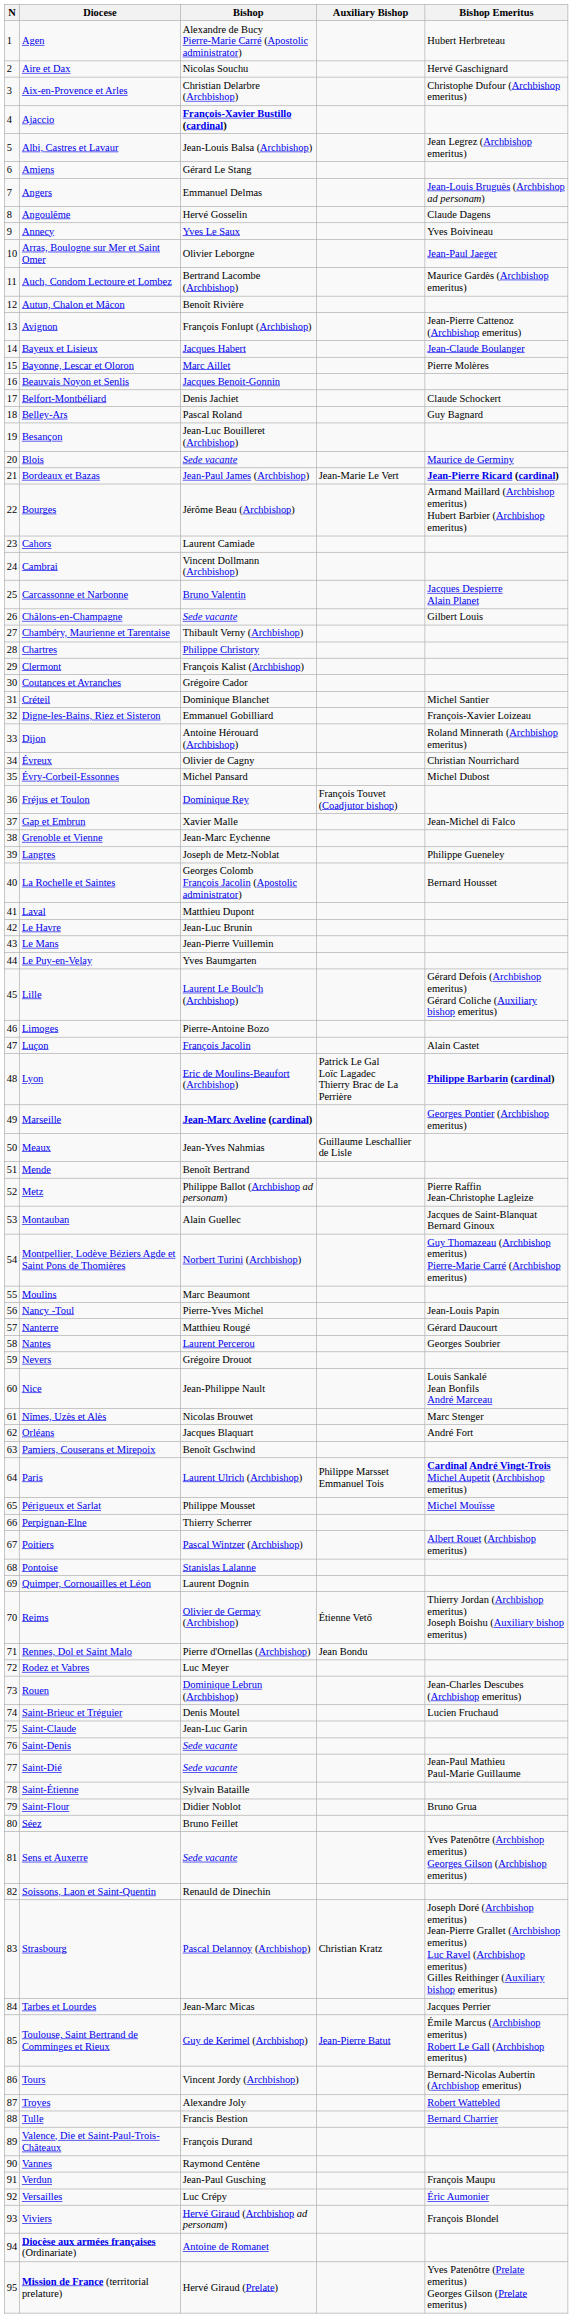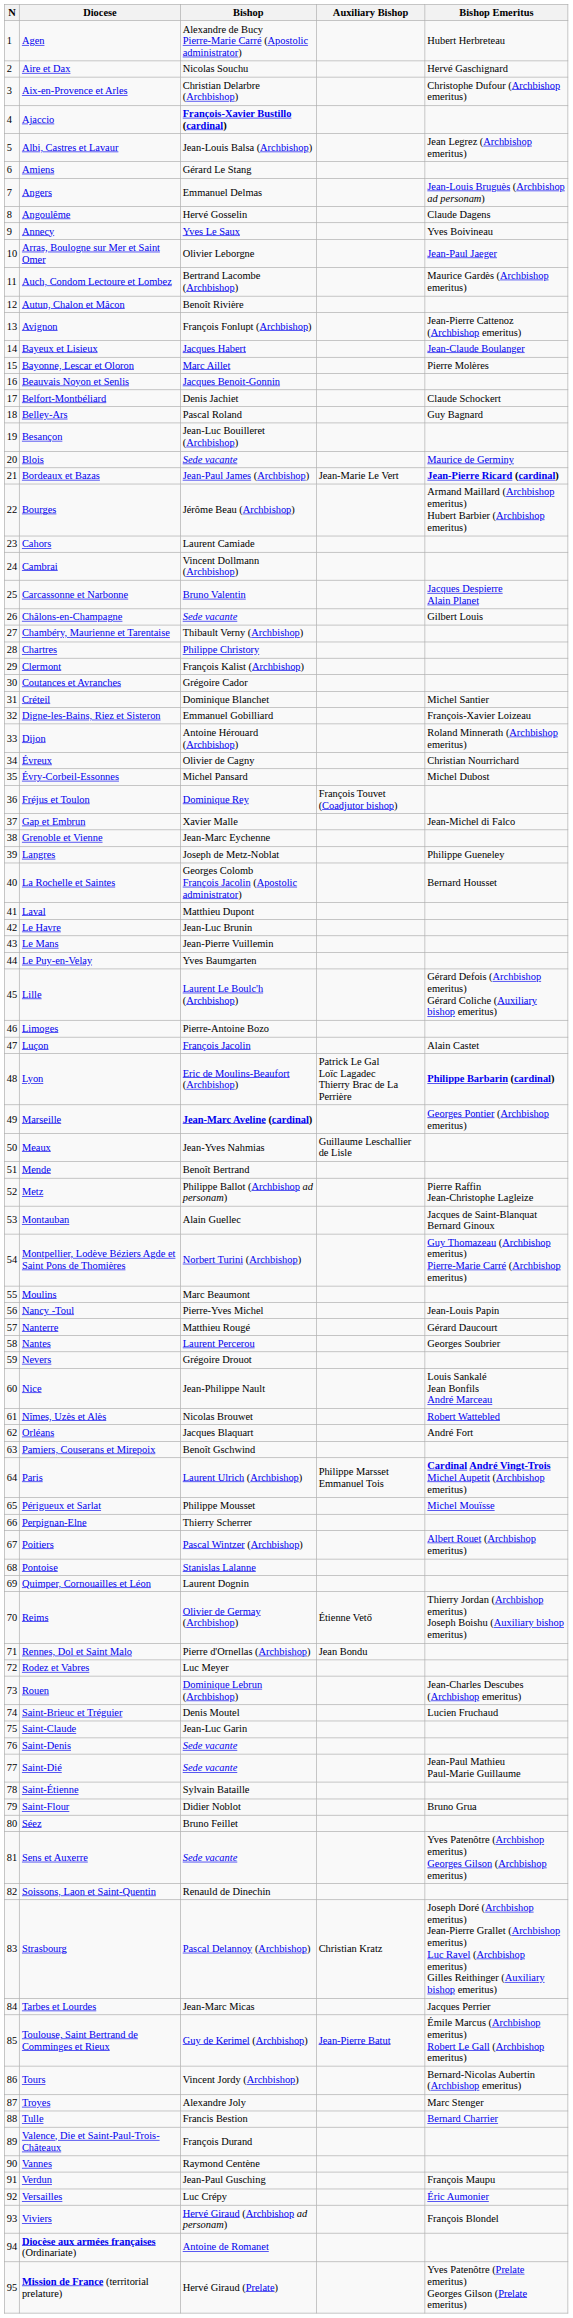 <table class="wikitable sortable mw-datatable">
 <tr>
 <th>N</th>
 <th style="width: 15em;">Diocese</th>
 <th>Bishop</th>
 <th>Auxiliary Bishop</th>
 <th>Bishop Emeritus</th>
 </tr>
 <tr>
 <td>1</td>
 <td><a href='#'>Agen</a></td>
 <td>Alexandre de Bucy<br><a href='#'>Pierre-Marie Carré</a> (<a href='#'>Apostolic administrator</a>)</td>
 <td></td>
 <td>Hubert Herbreteau</td>
 </tr>
 <tr>
 <td>2</td>
 <td><a href='#'>Aire et Dax</a></td>
 <td>Nicolas Souchu</td>
 <td></td>
 <td>Hervé Gaschignard</td>
 </tr>
 <tr>
 <td>3</td>
 <td><a href='#'>Aix-en-Provence et Arles</a></td>
 <td>Christian Delarbre (<a href='#'>Archbishop</a>)</td>
 <td></td>
 <td>Christophe Dufour (<a href='#'>Archbishop</a> emeritus)</td>
 </tr>
 <tr>
 <td>4</td>
 <td><a href='#'>Ajaccio</a></td>
 <td><strong><a href='#'>François-Xavier Bustillo</a> (<a href='#'>cardinal</a>)</strong></td>
 <td></td>
 <td></td>
 </tr>
 <tr>
 <td>5</td>
 <td><a href='#'>Albi, Castres et Lavaur</a></td>
 <td>Jean-Louis Balsa (<a href='#'>Archbishop</a>)</td>
 <td></td>
 <td>Jean Legrez (<a href='#'>Archbishop</a> emeritus)</td>
 </tr>
 <tr>
 <td>6</td>
 <td><a href='#'>Amiens</a></td>
 <td>Gérard Le Stang</td>
 <td></td>
 <td></td>
 </tr>
 <tr>
 <td>7</td>
 <td><a href='#'>Angers</a></td>
 <td>Emmanuel Delmas</td>
 <td></td>
 <td><a href='#'>Jean-Louis Bruguès</a> (<a href='#'>Archbishop</a> <em>ad personam</em>)</td>
 </tr>
 <tr>
 <td>8</td>
 <td><a href='#'>Angoulême</a></td>
 <td>Hervé Gosselin</td>
 <td></td>
 <td>Claude Dagens</td>
 </tr>
 <tr>
 <td>9</td>
 <td><a href='#'>Annecy</a></td>
 <td><a href='#'>Yves Le Saux</a></td>
 <td></td>
 <td>Yves Boivineau</td>
 </tr>
 <tr>
 <td>10</td>
 <td><a href='#'>Arras, Boulogne sur Mer et Saint Omer</a></td>
 <td>Olivier Leborgne</td>
 <td></td>
 <td><a href='#'>Jean-Paul Jaeger</a></td>
 </tr>
 <tr>
 <td>11</td>
 <td><a href='#'>Auch, Condom Lectoure et Lombez</a></td>
 <td>Bertrand Lacombe (<a href='#'>Archbishop</a>)</td>
 <td></td>
 <td>Maurice Gardès (<a href='#'>Archbishop</a> emeritus)</td>
 </tr>
 <tr>
 <td>12</td>
 <td><a href='#'>Autun, Chalon et Mâcon</a></td>
 <td>Benoît Rivière</td>
 <td></td>
 <td></td>
 </tr>
 <tr>
 <td>13</td>
 <td><a href='#'>Avignon</a></td>
 <td>François Fonlupt (<a href='#'>Archbishop</a>)</td>
 <td></td>
 <td>Jean-Pierre Cattenoz (<a href='#'>Archbishop</a> emeritus)</td>
 </tr>
 <tr>
 <td>14</td>
 <td><a href='#'>Bayeux et Lisieux</a></td>
 <td><a href='#'>Jacques Habert</a></td>
 <td></td>
 <td><a href='#'>Jean-Claude Boulanger</a></td>
 </tr>
 <tr>
 <td>15</td>
 <td><a href='#'>Bayonne, Lescar et Oloron</a></td>
 <td><a href='#'>Marc Aillet</a></td>
 <td></td>
 <td>Pierre Molères</td>
 </tr>
 <tr>
 <td>16</td>
 <td><a href='#'>Beauvais Noyon et Senlis</a></td>
 <td><a href='#'>Jacques Benoit-Gonnin</a></td>
 <td></td>
 <td></td>
 </tr>
 <tr>
 <td>17</td>
 <td><a href='#'>Belfort-Montbéliard</a></td>
 <td>Denis Jachiet</td>
 <td></td>
 <td>Claude Schockert</td>
 </tr>
 <tr>
 <td>18</td>
 <td><a href='#'>Belley-Ars</a></td>
 <td>Pascal Roland</td>
 <td></td>
 <td>Guy Bagnard</td>
 </tr>
 <tr>
 <td>19</td>
 <td><a href='#'>Besançon</a></td>
 <td>Jean-Luc Bouilleret (<a href='#'>Archbishop</a>)</td>
 <td></td>
 <td></td>
 </tr>
 <tr>
 <td>20</td>
 <td><a href='#'>Blois</a></td>
 <td><em><a href='#'>Sede vacante</a></em></td>
 <td></td>
 <td><a href='#'>Maurice de Germiny</a></td>
 </tr>
 <tr>
 <td>21</td>
 <td><a href='#'>Bordeaux et Bazas</a></td>
 <td><a href='#'>Jean-Paul James</a> (<a href='#'>Archbishop</a>)</td>
 <td>Jean-Marie Le Vert</td>
 <td><strong><a href='#'>Jean-Pierre Ricard</a> (<a href='#'>cardinal</a>)</strong></td>
 </tr>
 <tr>
 <td>22</td>
 <td><a href='#'>Bourges</a></td>
 <td>Jérôme Beau (<a href='#'>Archbishop</a>)</td>
 <td></td>
 <td>Armand Maillard (<a href='#'>Archbishop</a> emeritus)<br>Hubert Barbier (<a href='#'>Archbishop</a> emeritus)</td>
 </tr>
 <tr>
 <td>23</td>
 <td><a href='#'>Cahors</a></td>
 <td>Laurent Camiade</td>
 <td></td>
 <td></td>
 </tr>
 <tr>
 <td>24</td>
 <td><a href='#'>Cambrai</a></td>
 <td>Vincent Dollmann (<a href='#'>Archbishop</a>)</td>
 <td></td>
 <td></td>
 </tr>
 <tr>
 <td>25</td>
 <td><a href='#'>Carcassonne et Narbonne</a></td>
 <td><a href='#'>Bruno Valentin</a></td>
 <td></td>
 <td><a href='#'>Jacques Despierre</a><br><a href='#'>Alain Planet</a></td>
 </tr>
 <tr>
 <td>26</td>
 <td><a href='#'>Châlons-en-Champagne</a></td>
 <td><em><a href='#'>Sede vacante</a></em></td>
 <td></td>
 <td>Gilbert Louis</td>
 </tr>
 <tr>
 <td>27</td>
 <td><a href='#'>Chambéry, Maurienne et Tarentaise</a></td>
 <td>Thibault Verny (<a href='#'>Archbishop</a>)</td>
 <td></td>
 <td></td>
 </tr>
 <tr>
 <td>28</td>
 <td><a href='#'>Chartres</a></td>
 <td><a href='#'>Philippe Christory</a></td>
 <td></td>
 <td></td>
 </tr>
 <tr>
 <td>29</td>
 <td><a href='#'>Clermont</a></td>
 <td>François Kalist (<a href='#'>Archbishop</a>)</td>
 <td></td>
 <td></td>
 </tr>
 <tr>
 <td>30</td>
 <td><a href='#'>Coutances et Avranches</a></td>
 <td>Grégoire Cador</td>
 <td></td>
 <td></td>
 </tr>
 <tr>
 <td>31</td>
 <td><a href='#'>Créteil</a></td>
 <td>Dominique Blanchet</td>
 <td></td>
 <td>Michel Santier</td>
 </tr>
 <tr>
 <td>32</td>
 <td><a href='#'>Digne-les-Bains, Riez et Sisteron</a></td>
 <td>Emmanuel Gobilliard</td>
 <td></td>
 <td>François-Xavier Loizeau</td>
 </tr>
 <tr>
 <td>33</td>
 <td><a href='#'>Dijon</a></td>
 <td>Antoine Hérouard (<a href='#'>Archbishop</a>)</td>
 <td></td>
 <td>Roland Minnerath (<a href='#'>Archbishop</a> emeritus)</td>
 </tr>
 <tr>
 <td>34</td>
 <td><a href='#'>Évreux</a></td>
 <td>Olivier de Cagny</td>
 <td></td>
 <td>Christian Nourrichard</td>
 </tr>
 <tr>
 <td>35</td>
 <td><a href='#'>Évry-Corbeil-Essonnes</a></td>
 <td>Michel Pansard</td>
 <td></td>
 <td>Michel Dubost</td>
 </tr>
 <tr>
 <td>36</td>
 <td><a href='#'>Fréjus et Toulon</a></td>
 <td><a href='#'>Dominique Rey</a></td>
 <td>François Touvet (<a href='#'>Coadjutor bishop</a>)</td>
 <td></td>
 </tr>
 <tr>
 <td>37</td>
 <td><a href='#'>Gap et Embrun</a></td>
 <td>Xavier Malle</td>
 <td></td>
 <td>Jean-Michel di Falco</td>
 </tr>
 <tr>
 <td>38</td>
 <td><a href='#'>Grenoble et Vienne</a></td>
 <td>Jean-Marc Eychenne</td>
 <td></td>
 <td></td>
 </tr>
 <tr>
 <td>39</td>
 <td><a href='#'>Langres</a></td>
 <td>Joseph de Metz-Noblat</td>
 <td></td>
 <td>Philippe Gueneley</td>
 </tr>
 <tr>
 <td>40</td>
 <td><a href='#'>La Rochelle et Saintes</a></td>
 <td>Georges Colomb<br><a href='#'>François Jacolin</a> (<a href='#'>Apostolic administrator</a>)</td>
 <td></td>
 <td>Bernard Housset</td>
 </tr>
 <tr>
 <td>41</td>
 <td><a href='#'>Laval</a></td>
 <td>Matthieu Dupont</td>
 <td></td>
 <td></td>
 </tr>
 <tr>
 <td>42</td>
 <td><a href='#'>Le Havre</a></td>
 <td>Jean-Luc Brunin</td>
 <td></td>
 <td></td>
 </tr>
 <tr>
 <td>43</td>
 <td><a href='#'>Le Mans</a></td>
 <td>Jean-Pierre Vuillemin</td>
 <td></td>
 <td></td>
 </tr>
 <tr>
 <td>44</td>
 <td><a href='#'>Le Puy-en-Velay</a></td>
 <td>Yves Baumgarten</td>
 <td></td>
 <td></td>
 </tr>
 <tr>
 <td>45</td>
 <td><a href='#'>Lille</a></td>
 <td><a href='#'>Laurent Le Boulc'h</a> (<a href='#'>Archbishop</a>)</td>
 <td></td>
 <td>Gérard Defois (<a href='#'>Archbishop</a> emeritus)<br>Gérard Coliche (<a href='#'>Auxiliary bishop</a> emeritus)</td>
 </tr>
 <tr>
 <td>46</td>
 <td><a href='#'>Limoges</a></td>
 <td>Pierre-Antoine Bozo</td>
 <td></td>
 <td></td>
 </tr>
 <tr>
 <td>47</td>
 <td><a href='#'>Luçon</a></td>
 <td><a href='#'>François Jacolin</a></td>
 <td></td>
 <td>Alain Castet</td>
 </tr>
 <tr>
 <td>48</td>
 <td><a href='#'>Lyon</a></td>
 <td><a href='#'>Eric de Moulins-Beaufort</a> (<a href='#'>Archbishop</a>)</td>
 <td>Patrick Le Gal<br>Loïc Lagadec<br>Thierry Brac de La Perrière</td>
 <td><strong><a href='#'>Philippe Barbarin</a> (<a href='#'>cardinal</a>)</strong></td>
 </tr>
 <tr>
 <td>49</td>
 <td><a href='#'>Marseille</a></td>
 <td><strong><a href='#'>Jean-Marc Aveline</a> (<a href='#'>cardinal</a>)</strong></td>
 <td></td>
 <td><a href='#'>Georges Pontier</a> (<a href='#'>Archbishop</a> emeritus)</td>
 </tr>
 <tr>
 <td>50</td>
 <td><a href='#'>Meaux</a></td>
 <td>Jean-Yves Nahmias</td>
 <td>Guillaume Leschallier de Lisle</td>
 <td></td>
 </tr>
 <tr>
 <td>51</td>
 <td><a href='#'>Mende</a></td>
 <td>Benoît Bertrand</td>
 <td></td>
 <td></td>
 </tr>
 <tr>
 <td>52</td>
 <td><a href='#'>Metz</a></td>
 <td>Philippe Ballot (<a href='#'>Archbishop</a> <em>ad personam</em>)</td>
 <td></td>
 <td>Pierre Raffin<br>Jean-Christophe Lagleize</td>
 </tr>
 <tr>
 <td>53</td>
 <td><a href='#'>Montauban</a></td>
 <td>Alain Guellec</td>
 <td></td>
 <td>Jacques de Saint-Blanquat<br>Bernard Ginoux</td>
 </tr>
 <tr>
 <td>54</td>
 <td><a href='#'>Montpellier, Lodève Béziers Agde et Saint Pons de Thomières</a></td>
 <td><a href='#'>Norbert Turini</a> (<a href='#'>Archbishop</a>)</td>
 <td></td>
 <td><a href='#'>Guy Thomazeau</a> (<a href='#'>Archbishop</a> emeritus)<br><a href='#'>Pierre-Marie Carré</a> (<a href='#'>Archbishop</a> emeritus)</td>
 </tr>
 <tr>
 <td>55</td>
 <td><a href='#'>Moulins</a></td>
 <td>Marc Beaumont</td>
 <td></td>
 <td></td>
 </tr>
 <tr>
 <td>56</td>
 <td><a href='#'>Nancy -Toul</a></td>
 <td>Pierre-Yves Michel</td>
 <td></td>
 <td>Jean-Louis Papin</td>
 </tr>
 <tr>
 <td>57</td>
 <td><a href='#'>Nanterre</a></td>
 <td>Matthieu Rougé</td>
 <td></td>
 <td>Gérard Daucourt</td>
 </tr>
 <tr>
 <td>58</td>
 <td><a href='#'>Nantes</a></td>
 <td><a href='#'>Laurent Percerou</a></td>
 <td></td>
 <td>Georges Soubrier</td>
 </tr>
 <tr>
 <td>59</td>
 <td><a href='#'>Nevers</a></td>
 <td>Grégoire Drouot</td>
 <td></td>
 <td></td>
 </tr>
 <tr>
 <td>60</td>
 <td><a href='#'>Nice</a></td>
 <td>Jean-Philippe Nault</td>
 <td></td>
 <td>Louis Sankalé<br>Jean Bonfils<br><a href='#'>André Marceau</a></td>
 </tr>
 <tr>
 <td>61</td>
 <td><a href='#'>Nîmes, Uzès et Alès</a></td>
 <td>Nicolas Brouwet</td>
 <td></td>
-<td>Marc Stenger</td>
+<td><a href='#'>Robert Wattebled</a></td>
 </tr>
 <tr>
 <td>62</td>
 <td><a href='#'>Orléans</a></td>
 <td>Jacques Blaquart</td>
 <td></td>
 <td>André Fort</td>
 </tr>
 <tr>
 <td>63</td>
 <td><a href='#'>Pamiers, Couserans et Mirepoix</a></td>
 <td>Benoît Gschwind</td>
 <td></td>
 <td></td>
 </tr>
 <tr>
 <td>64</td>
 <td><a href='#'>Paris</a></td>
 <td><a href='#'>Laurent Ulrich</a> (<a href='#'>Archbishop</a>)</td>
 <td>Philippe Marsset<br>Emmanuel Tois</td>
 <td><strong><a href='#'>Cardinal</a> <a href='#'>André Vingt-Trois</a></strong><br><a href='#'>Michel Aupetit</a> (<a href='#'>Archbishop</a> emeritus)</td>
 </tr>
 <tr>
 <td>65</td>
 <td><a href='#'>Périgueux et Sarlat</a></td>
 <td>Philippe Mousset</td>
 <td></td>
 <td><a href='#'>Michel Mouïsse</a></td>
 </tr>
 <tr>
 <td>66</td>
 <td><a href='#'>Perpignan-Elne</a></td>
 <td>Thierry Scherrer</td>
 <td></td>
 <td></td>
 </tr>
 <tr>
 <td>67</td>
 <td><a href='#'>Poitiers</a></td>
 <td><a href='#'>Pascal Wintzer</a> (<a href='#'>Archbishop</a>)</td>
 <td></td>
 <td><a href='#'>Albert Rouet</a> (<a href='#'>Archbishop</a> emeritus)</td>
 </tr>
 <tr>
 <td>68</td>
 <td><a href='#'>Pontoise</a></td>
 <td><a href='#'>Stanislas Lalanne</a></td>
 <td></td>
 <td></td>
 </tr>
 <tr>
 <td>69</td>
 <td><a href='#'>Quimper, Cornouailles et Léon</a></td>
 <td>Laurent Dognin</td>
 <td></td>
 <td></td>
 </tr>
 <tr>
 <td>70</td>
 <td><a href='#'>Reims</a></td>
 <td><a href='#'>Olivier de Germay</a> (<a href='#'>Archbishop</a>)</td>
 <td>Étienne Vető</td>
 <td>Thierry Jordan (<a href='#'>Archbishop</a> emeritus)<br>Joseph Boishu (<a href='#'>Auxiliary bishop</a> emeritus)</td>
 </tr>
 <tr>
 <td>71</td>
 <td><a href='#'>Rennes, Dol et Saint Malo</a></td>
 <td>Pierre d'Ornellas (<a href='#'>Archbishop</a>)</td>
 <td>Jean Bondu</td>
 <td></td>
 </tr>
 <tr>
 <td>72</td>
 <td><a href='#'>Rodez et Vabres</a></td>
 <td>Luc Meyer</td>
 <td></td>
 <td></td>
 </tr>
 <tr>
 <td>73</td>
 <td><a href='#'>Rouen</a></td>
 <td><a href='#'>Dominique Lebrun</a> (<a href='#'>Archbishop</a>)</td>
 <td></td>
 <td>Jean-Charles Descubes (<a href='#'>Archbishop</a> emeritus)</td>
 </tr>
 <tr>
 <td>74</td>
 <td><a href='#'>Saint-Brieuc et Tréguier</a></td>
 <td>Denis Moutel</td>
 <td></td>
 <td>Lucien Fruchaud</td>
 </tr>
 <tr>
 <td>75</td>
 <td><a href='#'>Saint-Claude</a></td>
 <td>Jean-Luc Garin</td>
 <td></td>
 <td></td>
 </tr>
 <tr>
 <td>76</td>
 <td><a href='#'>Saint-Denis</a></td>
 <td><em><a href='#'>Sede vacante</a></em></td>
 <td></td>
 <td></td>
 </tr>
 <tr>
 <td>77</td>
 <td><a href='#'>Saint-Dié</a></td>
 <td><em><a href='#'>Sede vacante</a></em></td>
 <td></td>
 <td>Jean-Paul Mathieu<br>Paul-Marie Guillaume</td>
 </tr>
 <tr>
 <td>78</td>
 <td><a href='#'>Saint-Étienne</a></td>
 <td>Sylvain Bataille</td>
 <td></td>
 <td></td>
 </tr>
 <tr>
 <td>79</td>
 <td><a href='#'>Saint-Flour</a></td>
 <td>Didier Noblot</td>
 <td></td>
 <td>Bruno Grua</td>
 </tr>
 <tr>
 <td>80</td>
 <td><a href='#'>Séez</a></td>
 <td>Bruno Feillet</td>
 <td></td>
 <td></td>
 </tr>
 <tr>
 <td>81</td>
 <td><a href='#'>Sens et Auxerre</a></td>
 <td><em><a href='#'>Sede vacante</a></em></td>
 <td></td>
 <td>Yves Patenôtre (<a href='#'>Archbishop</a> emeritus)<br><a href='#'>Georges Gilson</a> (<a href='#'>Archbishop</a> emeritus)</td>
 </tr>
 <tr>
 <td>82</td>
 <td><a href='#'>Soissons, Laon et Saint-Quentin</a></td>
 <td>Renauld de Dinechin</td>
 <td></td>
 <td></td>
 </tr>
 <tr>
 <td>83</td>
 <td><a href='#'>Strasbourg</a></td>
 <td><a href='#'>Pascal Delannoy</a> (<a href='#'>Archbishop</a>)</td>
 <td>Christian Kratz</td>
 <td>Joseph Doré (<a href='#'>Archbishop</a> emeritus)<br>Jean-Pierre Grallet (<a href='#'>Archbishop</a> emeritus)<br><a href='#'>Luc Ravel</a> (<a href='#'>Archbishop</a> emeritus)<br>Gilles Reithinger (<a href='#'>Auxiliary bishop</a> emeritus)</td>
 </tr>
 <tr>
 <td>84</td>
 <td><a href='#'>Tarbes et Lourdes</a></td>
 <td>Jean-Marc Micas</td>
 <td></td>
 <td>Jacques Perrier</td>
 </tr>
 <tr>
 <td>85</td>
 <td><a href='#'>Toulouse, Saint Bertrand de Comminges et Rieux</a></td>
 <td><a href='#'>Guy de Kerimel</a> (<a href='#'>Archbishop</a>)</td>
 <td><a href='#'>Jean-Pierre Batut</a></td>
 <td>Émile Marcus (<a href='#'>Archbishop</a> emeritus)<br><a href='#'>Robert Le Gall</a> (<a href='#'>Archbishop</a> emeritus)</td>
 </tr>
 <tr>
 <td>86</td>
 <td><a href='#'>Tours</a></td>
 <td>Vincent Jordy (<a href='#'>Archbishop</a>)</td>
 <td></td>
 <td>Bernard-Nicolas Aubertin (<a href='#'>Archbishop</a> emeritus)</td>
 </tr>
 <tr>
 <td>87</td>
 <td><a href='#'>Troyes</a></td>
 <td>Alexandre Joly</td>
 <td></td>
-<td><a href='#'>Robert Wattebled</a></td>
+<td>Marc Stenger</td>
 </tr>
 <tr>
 <td>88</td>
 <td><a href='#'>Tulle</a></td>
 <td>Francis Bestion</td>
 <td></td>
 <td><a href='#'>Bernard Charrier</a></td>
 </tr>
 <tr>
 <td>89</td>
 <td><a href='#'>Valence, Die et Saint-Paul-Trois-Châteaux</a></td>
 <td>François Durand</td>
 <td></td>
 <td></td>
 </tr>
 <tr>
 <td>90</td>
 <td><a href='#'>Vannes</a></td>
 <td>Raymond Centène</td>
 <td></td>
 <td></td>
 </tr>
 <tr>
 <td>91</td>
 <td><a href='#'>Verdun</a></td>
 <td>Jean-Paul Gusching</td>
 <td></td>
 <td>François Maupu</td>
 </tr>
 <tr>
 <td>92</td>
 <td><a href='#'>Versailles</a></td>
 <td>Luc Crépy</td>
 <td></td>
 <td><a href='#'>Éric Aumonier</a></td>
 </tr>
 <tr>
 <td>93</td>
 <td><a href='#'>Viviers</a></td>
 <td><a href='#'>Hervé Giraud</a> (<a href='#'>Archbishop</a> <em>ad personam</em>)</td>
 <td></td>
 <td>François Blondel</td>
 </tr>
 <tr>
 <td>94</td>
 <td><strong><a href='#'>Diocèse aux armées françaises</a></strong> (Ordinariate)</td>
 <td><a href='#'>Antoine de Romanet</a></td>
 <td></td>
 <td></td>
 </tr>
 <tr>
 <td>95</td>
 <td><strong><a href='#'>Mission de France</a></strong> (territorial prelature)</td>
 <td>Hervé Giraud (<a href='#'>Prelate</a>)</td>
 <td></td>
 <td>Yves Patenôtre (<a href='#'>Prelate</a> emeritus)<br>Georges Gilson (<a href='#'>Prelate</a> emeritus)</td>
 </tr>
 </table>
